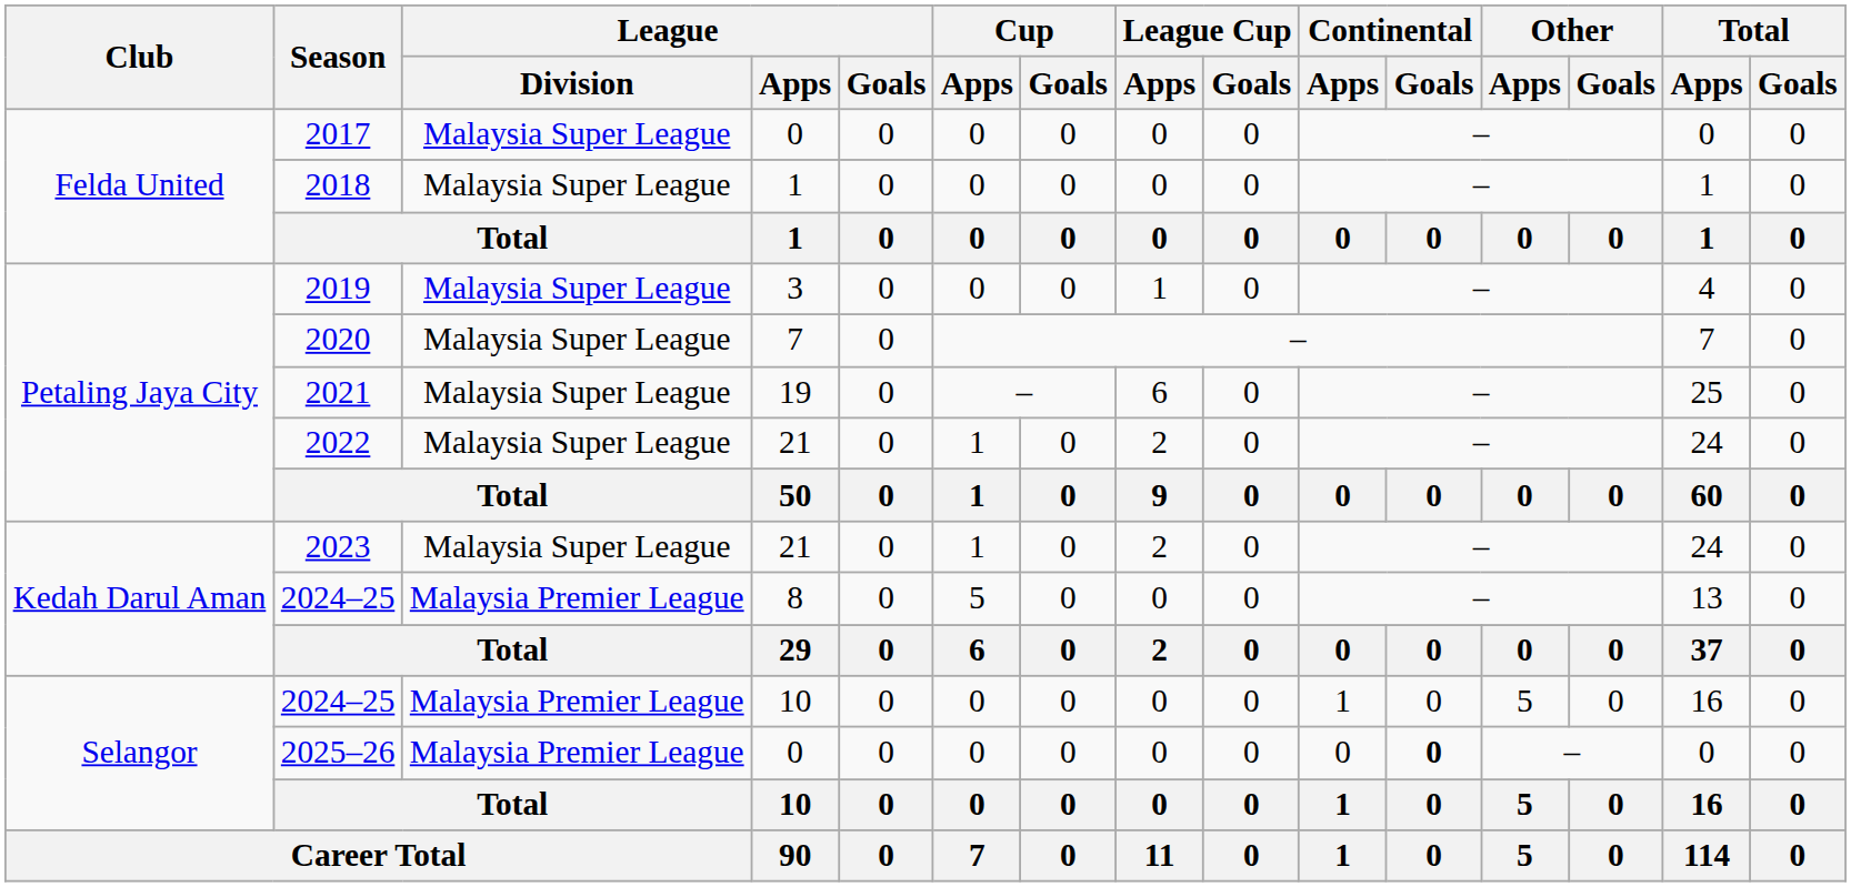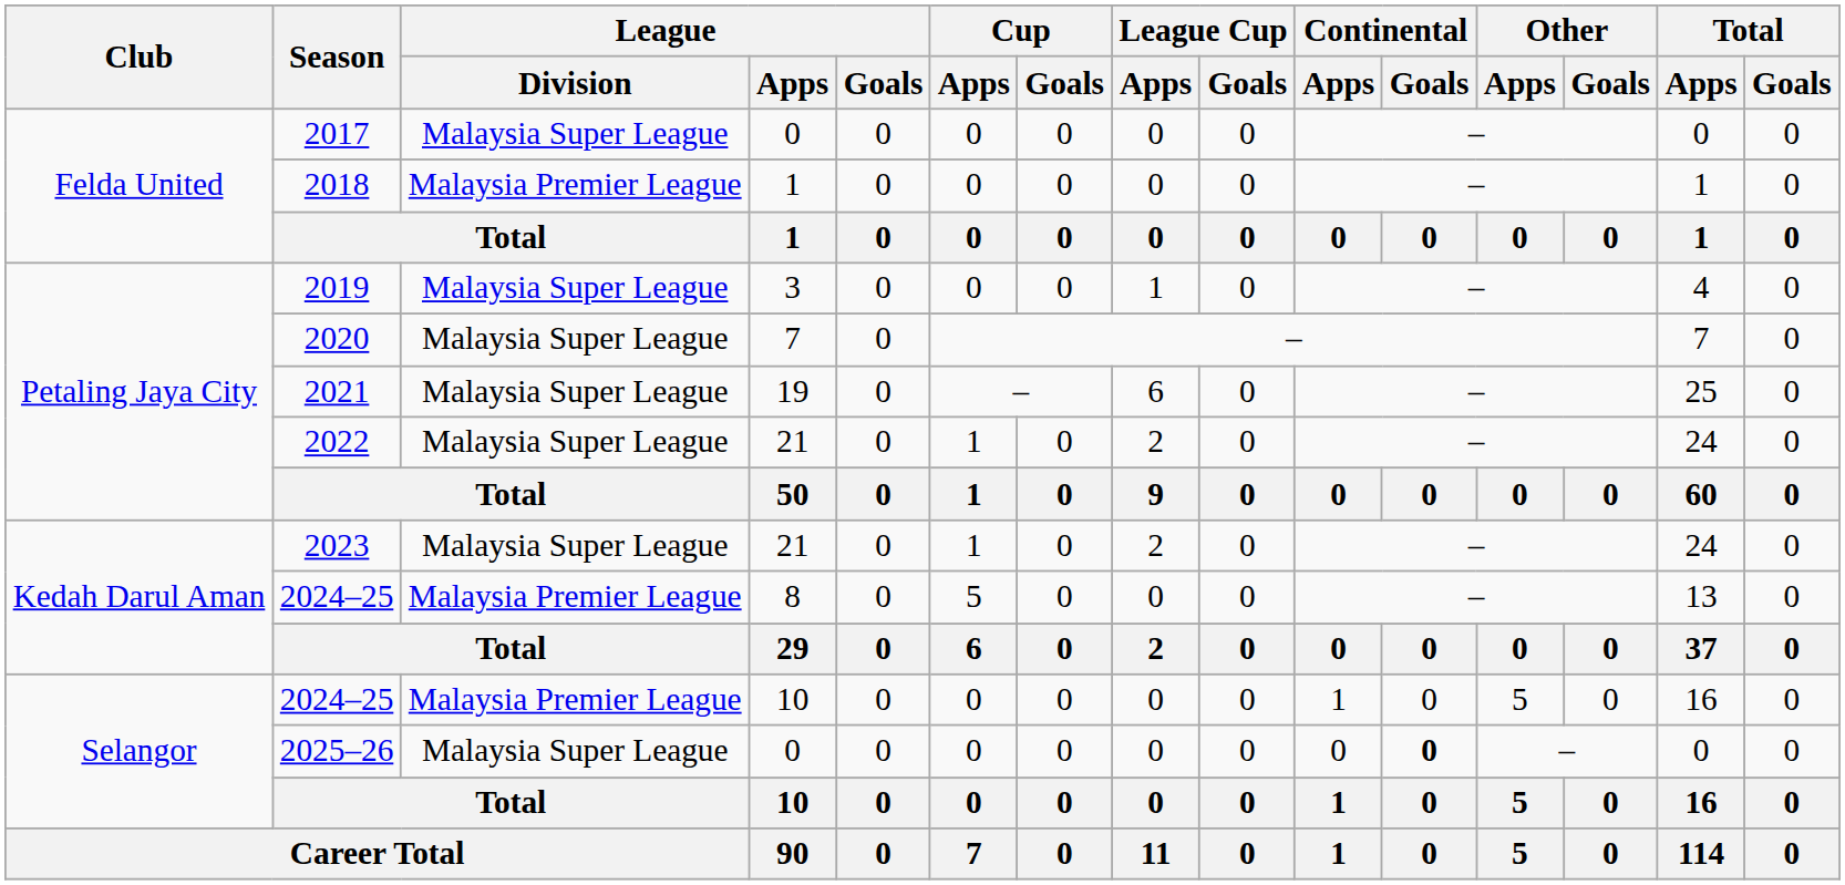 <table class=wikitable style="text-align:center">
 <tr>
 <th rowspan=2>Club</th>
 <th rowspan=2>Season</th>
 <th colspan=3>League</th>
 <th colspan=2>Cup</th>
 <th colspan=2>League Cup</th>
 <th colspan=2>Continental</th>
 <th colspan=2>Other</th>
 <th colspan=2>Total</th>
 </tr>
 <tr>
 <th>Division</th>
 <th>Apps</th>
 <th>Goals</th>
 <th>Apps</th>
 <th>Goals</th>
 <th>Apps</th>
 <th>Goals</th>
 <th>Apps</th>
 <th>Goals</th>
 <th>Apps</th>
 <th>Goals</th>
 <th>Apps</th>
 <th>Goals</th>
 </tr>
 <tr>
 <td rowspan=3><a href='#'>Felda United</a></td>
 <td><a href='#'>2017</a></td>
 <td><a href='#'>Malaysia Super League</a></td>
 <td>0</td>
 <td>0</td>
 <td>0</td>
 <td>0</td>
 <td>0</td>
 <td>0</td>
 <td colspan=4>–</td>
 <td>0</td>
 <td>0</td>
 </tr>
 <tr>
 <td><a href='#'>2018</a></td>
-<td>Malaysia Super League</td>
+<td><a href='#'>Malaysia Premier League</a></td>
 <td>1</td>
 <td>0</td>
 <td>0</td>
 <td>0</td>
 <td>0</td>
 <td>0</td>
 <td colspan=4>–</td>
 <td>1</td>
 <td>0</td>
 </tr>
 <tr>
 <th colspan="2">Total</th>
 <th>1</th>
 <th>0</th>
 <th>0</th>
 <th>0</th>
 <th>0</th>
 <th>0</th>
 <th>0</th>
 <th>0</th>
 <th>0</th>
 <th>0</th>
 <th>1</th>
 <th>0</th>
 </tr>
 <tr>
 <td rowspan=5><a href='#'>Petaling Jaya City</a></td>
 <td><a href='#'>2019</a></td>
 <td><a href='#'>Malaysia Super League</a></td>
 <td>3</td>
 <td>0</td>
 <td>0</td>
 <td>0</td>
 <td>1</td>
 <td>0</td>
 <td colspan=4>–</td>
 <td>4</td>
 <td>0</td>
 </tr>
 <tr>
 <td><a href='#'>2020</a></td>
 <td>Malaysia Super League</td>
 <td>7</td>
 <td>0</td>
 <td colspan=8>–</td>
 <td>7</td>
 <td>0</td>
 </tr>
 <tr>
 <td><a href='#'>2021</a></td>
 <td>Malaysia Super League</td>
 <td>19</td>
 <td>0</td>
 <td colspan=2>–</td>
 <td>6</td>
 <td>0</td>
 <td colspan=4>–</td>
 <td>25</td>
 <td>0</td>
 </tr>
 <tr>
 <td><a href='#'>2022</a></td>
 <td>Malaysia Super League</td>
 <td>21</td>
 <td>0</td>
 <td>1</td>
 <td>0</td>
 <td>2</td>
 <td>0</td>
 <td colspan=4>–</td>
 <td>24</td>
 <td>0</td>
 </tr>
 <tr>
 <th colspan="2">Total</th>
 <th>50</th>
 <th>0</th>
 <th>1</th>
 <th>0</th>
 <th>9</th>
 <th>0</th>
 <th>0</th>
 <th>0</th>
 <th>0</th>
 <th>0</th>
 <th>60</th>
 <th>0</th>
 </tr>
 <tr>
 <td rowspan=3><a href='#'>Kedah Darul Aman</a></td>
 <td><a href='#'>2023</a></td>
 <td>Malaysia Super League</td>
 <td>21</td>
 <td>0</td>
 <td>1</td>
 <td>0</td>
 <td>2</td>
 <td>0</td>
 <td colspan=4>–</td>
 <td>24</td>
 <td>0</td>
 </tr>
 <tr>
 <td><a href='#'>2024–25</a></td>
 <td><a href='#'>Malaysia Premier League</a></td>
 <td>8</td>
 <td>0</td>
 <td>5</td>
 <td>0</td>
 <td>0</td>
 <td>0</td>
 <td colspan=4>–</td>
 <td>13</td>
 <td>0</td>
 </tr>
 <tr>
 <th colspan="2">Total</th>
 <th>29</th>
 <th>0</th>
 <th>6</th>
 <th>0</th>
 <th>2</th>
 <th>0</th>
 <th>0</th>
 <th>0</th>
 <th>0</th>
 <th>0</th>
 <th>37</th>
 <th>0</th>
 </tr>
 <tr>
 <td rowspan=3><a href='#'>Selangor</a></td>
 <td><a href='#'>2024–25</a></td>
 <td><a href='#'>Malaysia Premier League</a></td>
 <td>10</td>
 <td>0</td>
 <td>0</td>
 <td>0</td>
 <td>0</td>
 <td>0</td>
 <td>1</td>
 <td>0</td>
 <td>5</td>
 <td>0</td>
 <td>16</td>
 <td>0</td>
 </tr>
 <tr>
 <td><a href='#'>2025–26</a></td>
-<td><a href='#'>Malaysia Premier League</a></td>
+<td>Malaysia Super League</td>
 <td>0</td>
 <td>0</td>
 <td>0</td>
 <td>0</td>
 <td>0</td>
 <td>0</td>
 <td>0</td>
 <td><strong>0</strong></td>
 <td colspan=2>–</td>
 <td>0</td>
 <td>0</td>
 </tr>
 <tr>
 <th colspan="2">Total</th>
 <th>10</th>
 <th>0</th>
 <th>0</th>
 <th>0</th>
 <th>0</th>
 <th>0</th>
 <th>1</th>
 <th>0</th>
 <th>5</th>
 <th>0</th>
 <th>16</th>
 <th>0</th>
 </tr>
 <tr>
 <th colspan="3">Career Total</th>
 <th>90</th>
 <th>0</th>
 <th>7</th>
 <th>0</th>
 <th>11</th>
 <th>0</th>
 <th>1</th>
 <th>0</th>
 <th>5</th>
 <th>0</th>
 <th>114</th>
 <th>0</th>
 </tr>
 </table>
